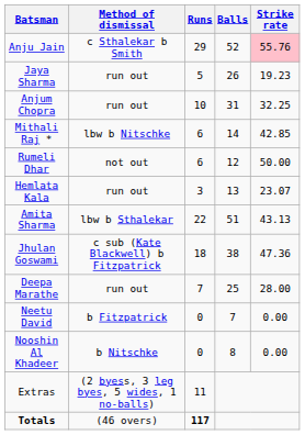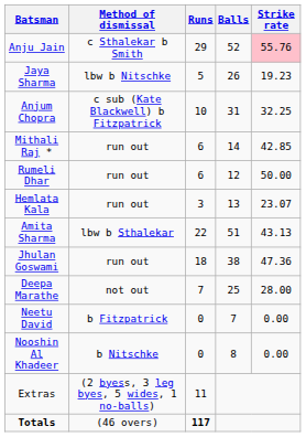 <table border="1" cellpadding="1" cellspacing="0" style="border: gray solid 1px; border-collapse: collapse; text-align: center; width: 60%;" class=wikitable>
 <tr>
 <th><a href='#'>Batsman</a></th>
 <th><a href='#'>Method of dismissal</a></th>
 <th><a href='#'>Runs</a></th>
 <th><a href='#'>Balls</a></th>
 <th><a href='#'>Strike rate</a></th>
 </tr>
 <tr>
 <td><a href='#'>Anju Jain</a> </td>
 <td>c <a href='#'>Sthalekar</a> b <a href='#'>Smith</a></td>
 <td>29</td>
 <td>52</td>
 <td style="background: pink;">55.76</td>
 </tr>
 <tr>
 <td><a href='#'>Jaya Sharma</a></td>
-<td>run out</td>
+<td>lbw b <a href='#'>Nitschke</a></td>
 <td>5</td>
 <td>26</td>
 <td>19.23</td>
 </tr>
 <tr>
 <td><a href='#'>Anjum Chopra</a></td>
-<td>run out</td>
+<td>c sub (<a href='#'>Kate Blackwell</a>) b <a href='#'>Fitzpatrick</a></td>
 <td>10</td>
 <td>31</td>
 <td>32.25</td>
 </tr>
 <tr>
 <td><a href='#'>Mithali Raj</a> *</td>
-<td>lbw b <a href='#'>Nitschke</a></td>
+<td>run out</td>
 <td>6</td>
 <td>14</td>
 <td>42.85</td>
 </tr>
 <tr>
 <td><a href='#'>Rumeli Dhar</a></td>
-<td>not out</td>
+<td>run out</td>
 <td>6</td>
 <td>12</td>
 <td>50.00</td>
 </tr>
 <tr>
 <td><a href='#'>Hemlata Kala</a></td>
 <td>run out</td>
 <td>3</td>
 <td>13</td>
 <td>23.07</td>
 </tr>
 <tr>
 <td><a href='#'>Amita Sharma</a></td>
 <td>lbw b <a href='#'>Sthalekar</a></td>
 <td>22</td>
 <td>51</td>
 <td>43.13</td>
 </tr>
 <tr>
 <td><a href='#'>Jhulan Goswami</a></td>
-<td>c sub (<a href='#'>Kate Blackwell</a>) b <a href='#'>Fitzpatrick</a></td>
+<td>run out</td>
 <td>18</td>
 <td>38</td>
 <td>47.36</td>
 </tr>
 <tr>
 <td><a href='#'>Deepa Marathe</a></td>
-<td>run out</td>
+<td>not out</td>
 <td>7</td>
 <td>25</td>
 <td>28.00</td>
 </tr>
 <tr>
 <td><a href='#'>Neetu David</a></td>
 <td>b <a href='#'>Fitzpatrick</a></td>
 <td>0</td>
 <td>7</td>
 <td>0.00</td>
 </tr>
 <tr>
 <td><a href='#'>Nooshin Al Khadeer</a></td>
 <td>b <a href='#'>Nitschke</a></td>
 <td>0</td>
 <td>8</td>
 <td>0.00</td>
 </tr>
 <tr>
 <td>Extras</td>
 <td>(2 <a href='#'>byes</a>s, 3 <a href='#'>leg byes</a>, 5 <a href='#'>wides</a>, 1 <a href='#'>no-balls</a>)</td>
 <td>11</td>
 <td colspan="2"></td>
 </tr>
 <tr>
 <td><strong>Totals</strong></td>
 <td>(46 overs)</td>
 <td><strong>117</strong></td>
 <td colspan="2"></td>
 </tr>
 </table>
